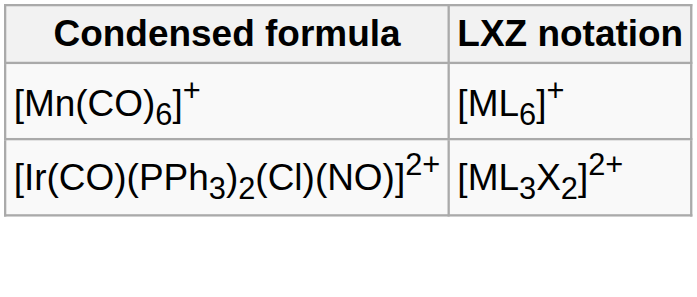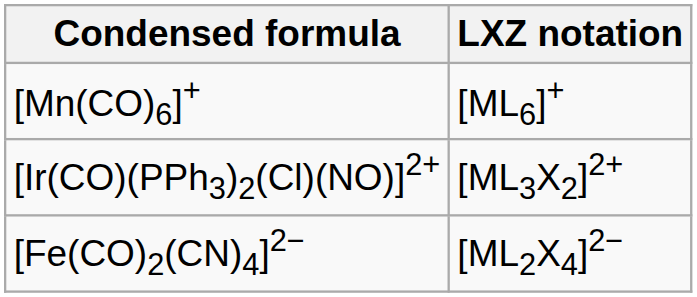 <table class="wikitable">
 <tr>
 <th>Condensed formula</th>
 <th>LXZ notation</th>
 </tr>
 <tr>
 <td>[Mn(CO)<sub>6</sub>]<sup>+</sup></td>
 <td>[ML<sub>6</sub>]<sup>+</sup></td>
 </tr>
 <tr>
 <td>[Ir(CO)(PPh<sub>3</sub>)<sub>2</sub>(Cl)(NO)]<sup>2+</sup></td>
 <td>[ML<sub>3</sub>X<sub>2</sub>]<sup>2+</sup></td>
 </tr>
+<tr>
+<td>[Fe(CO)<sub>2</sub>(CN)<sub>4</sub>]<sup>2−</sup></td>
+<td>[ML<sub>2</sub>X<sub>4</sub>]<sup>2−</sup></td>
+</tr>
 </table>
